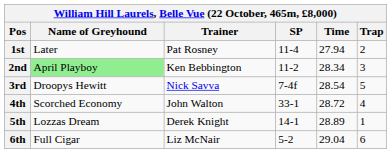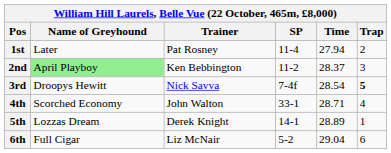 <table class="wikitable">
 <tr>
 <th colspan="6"><a href='#'>William Hill Laurels</a>, <a href='#'>Belle Vue</a> (22 October, 465m, £8,000)</th>
 </tr>
 <tr>
 <th width=30>Pos</th>
 <th width=180>Name of Greyhound</th>
 <th width=150>Trainer</th>
 <th width=50>SP</th>
 <th width=50>Time</th>
 <th width=30>Trap</th>
 </tr>
 <tr>
 <th>1st</th>
 <td>Later</td>
 <td>Pat Rosney</td>
 <td>11-4</td>
 <td>27.94</td>
 <td>2</td>
 </tr>
 <tr>
 <th>2nd</th>
 <td style="background: lightgreen;">April Playboy</td>
 <td>Ken Bebbington</td>
 <td>11-2</td>
-<td>28.34</td>
+<td>28.37</td>
 <td>3</td>
 </tr>
 <tr>
 <th>3rd</th>
 <td>Droopys Hewitt</td>
 <td><a href='#'>Nick Savva</a></td>
 <td>7-4f</td>
 <td>28.54</td>
-<td>5</td>
+<td><strong>5</strong></td>
 </tr>
 <tr>
 <th>4th</th>
 <td>Scorched Economy</td>
 <td>John Walton</td>
 <td>33-1</td>
-<td>28.72</td>
+<td>28.71</td>
 <td>4</td>
 </tr>
 <tr>
 <th>5th</th>
 <td>Lozzas Dream</td>
 <td>Derek Knight</td>
 <td>14-1</td>
 <td>28.89</td>
 <td>1</td>
 </tr>
 <tr>
 <th>6th</th>
 <td>Full Cigar</td>
 <td>Liz McNair</td>
 <td>5-2</td>
 <td>29.04</td>
 <td>6</td>
 </tr>
 </table>
